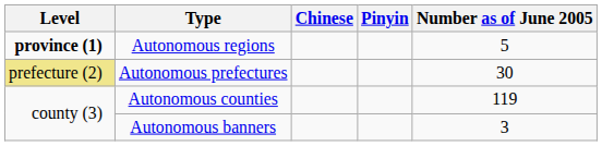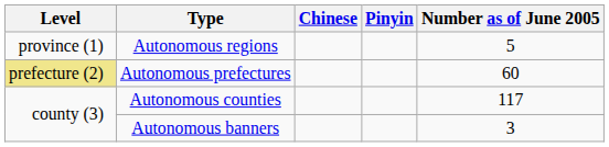 <table class="wikitable" style="text-align:center;">
 <tr>
 <th>Level</th>
 <th>Type</th>
 <th><a href='#'>Chinese</a></th>
 <th><a href='#'>Pinyin</a></th>
 <th>Number <a href='#'>as of</a> June 2005</th>
 </tr>
 <tr>
-<td align="right"><strong>province (1)  </strong></td>
+<td align="right">province (1)  </td>
 <td><a href='#'>Autonomous regions</a></td>
 <td></td>
 <td></td>
 <td>5</td>
 </tr>
 <tr>
 <td align="right" style="background: khaki;">prefecture (2)  </td>
 <td><a href='#'>Autonomous prefectures</a></td>
 <td></td>
 <td></td>
-<td>30</td>
+<td>60</td>
 </tr>
 <tr>
 <td rowspan="2" align="right">county (3)  </td>
 <td><a href='#'>Autonomous counties</a></td>
 <td></td>
 <td></td>
-<td>119</td>
+<td>117</td>
 </tr>
 <tr>
 <td><a href='#'>Autonomous banners</a></td>
 <td></td>
 <td></td>
 <td>3</td>
 </tr>
 </table>
